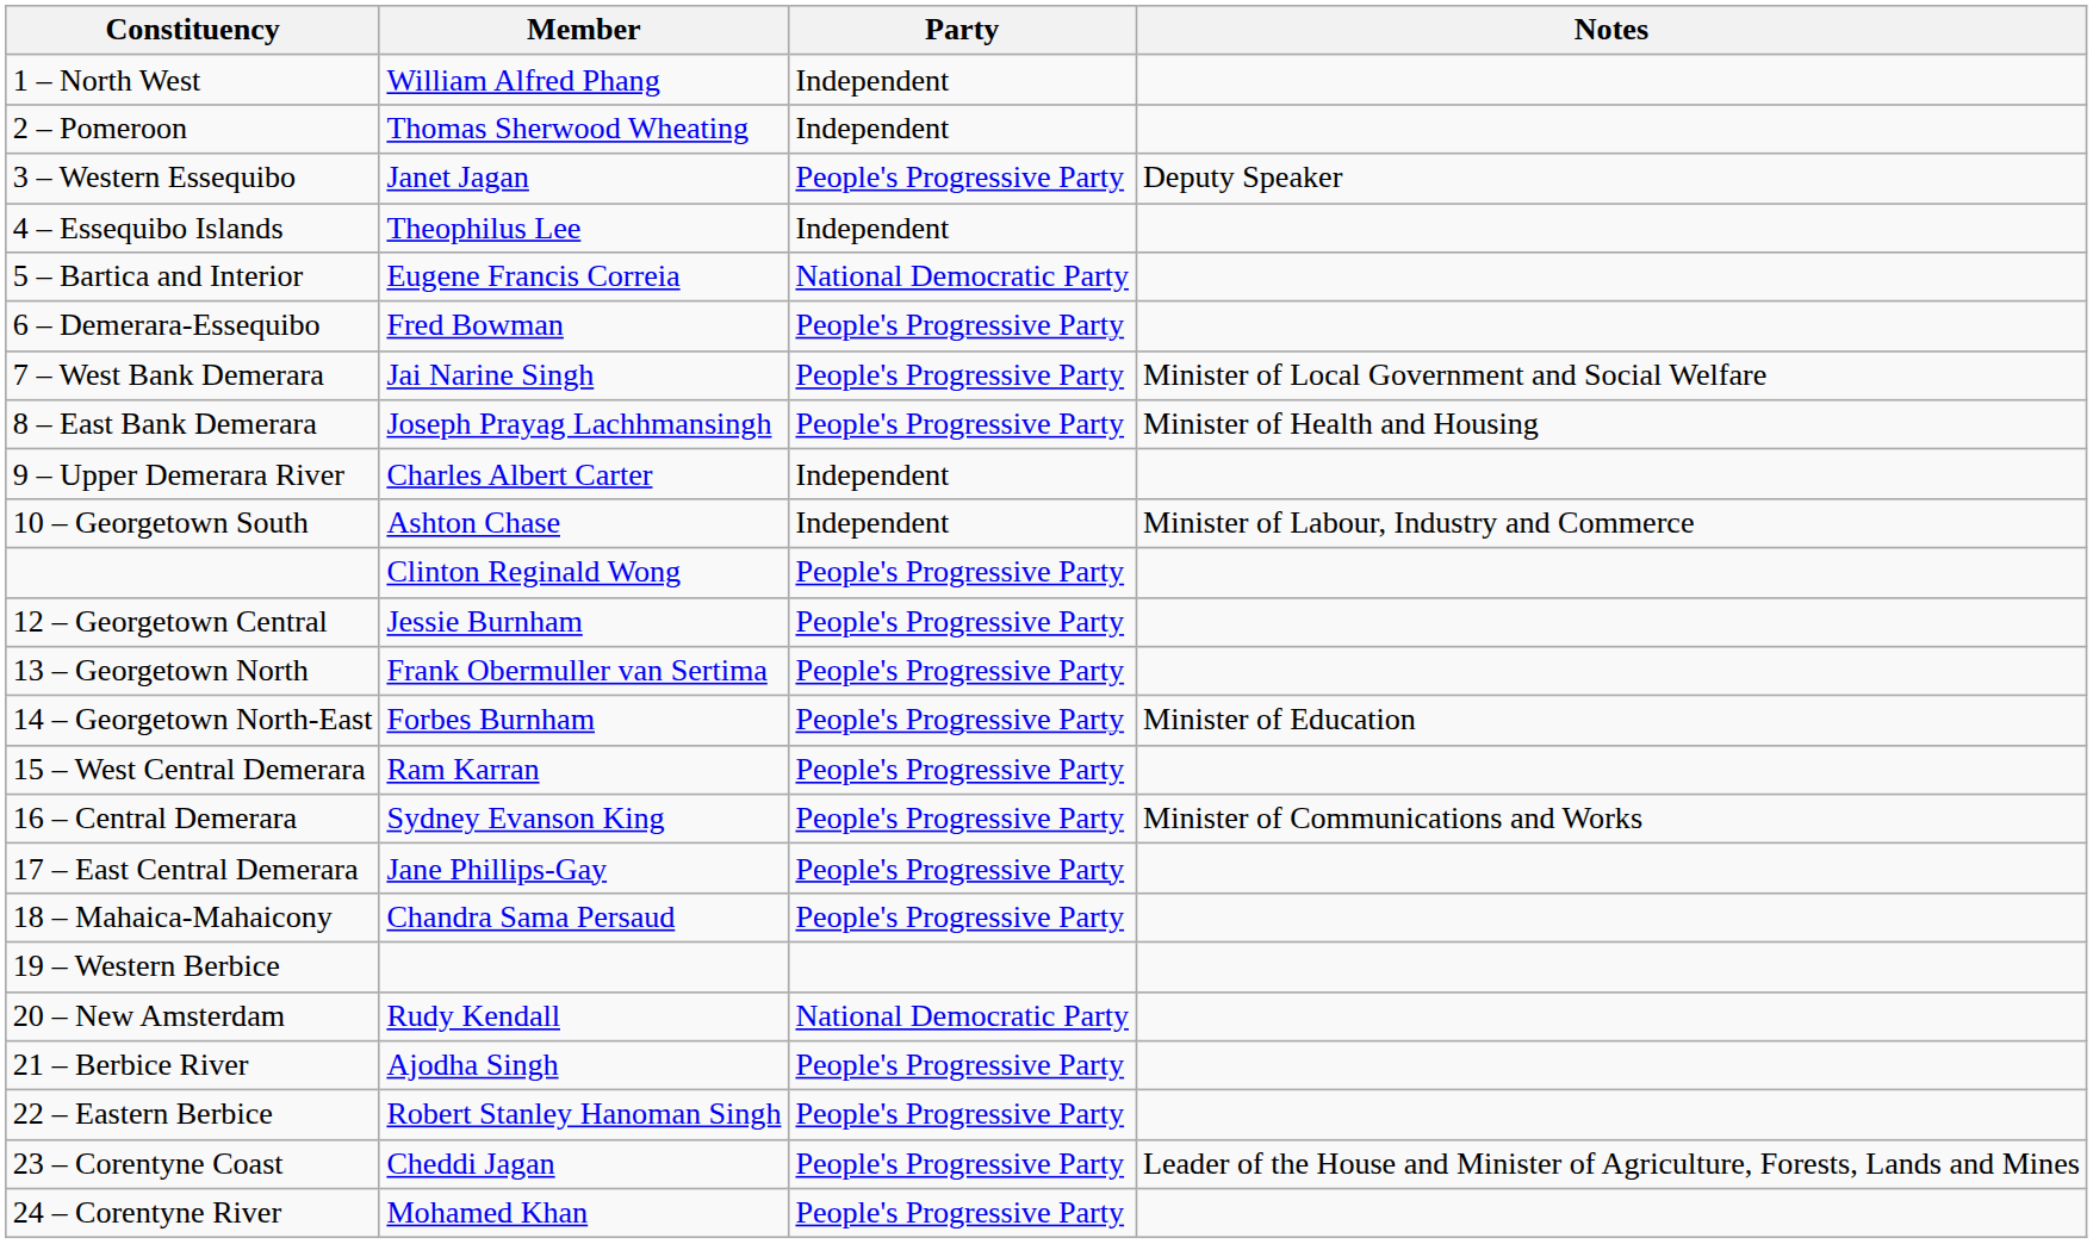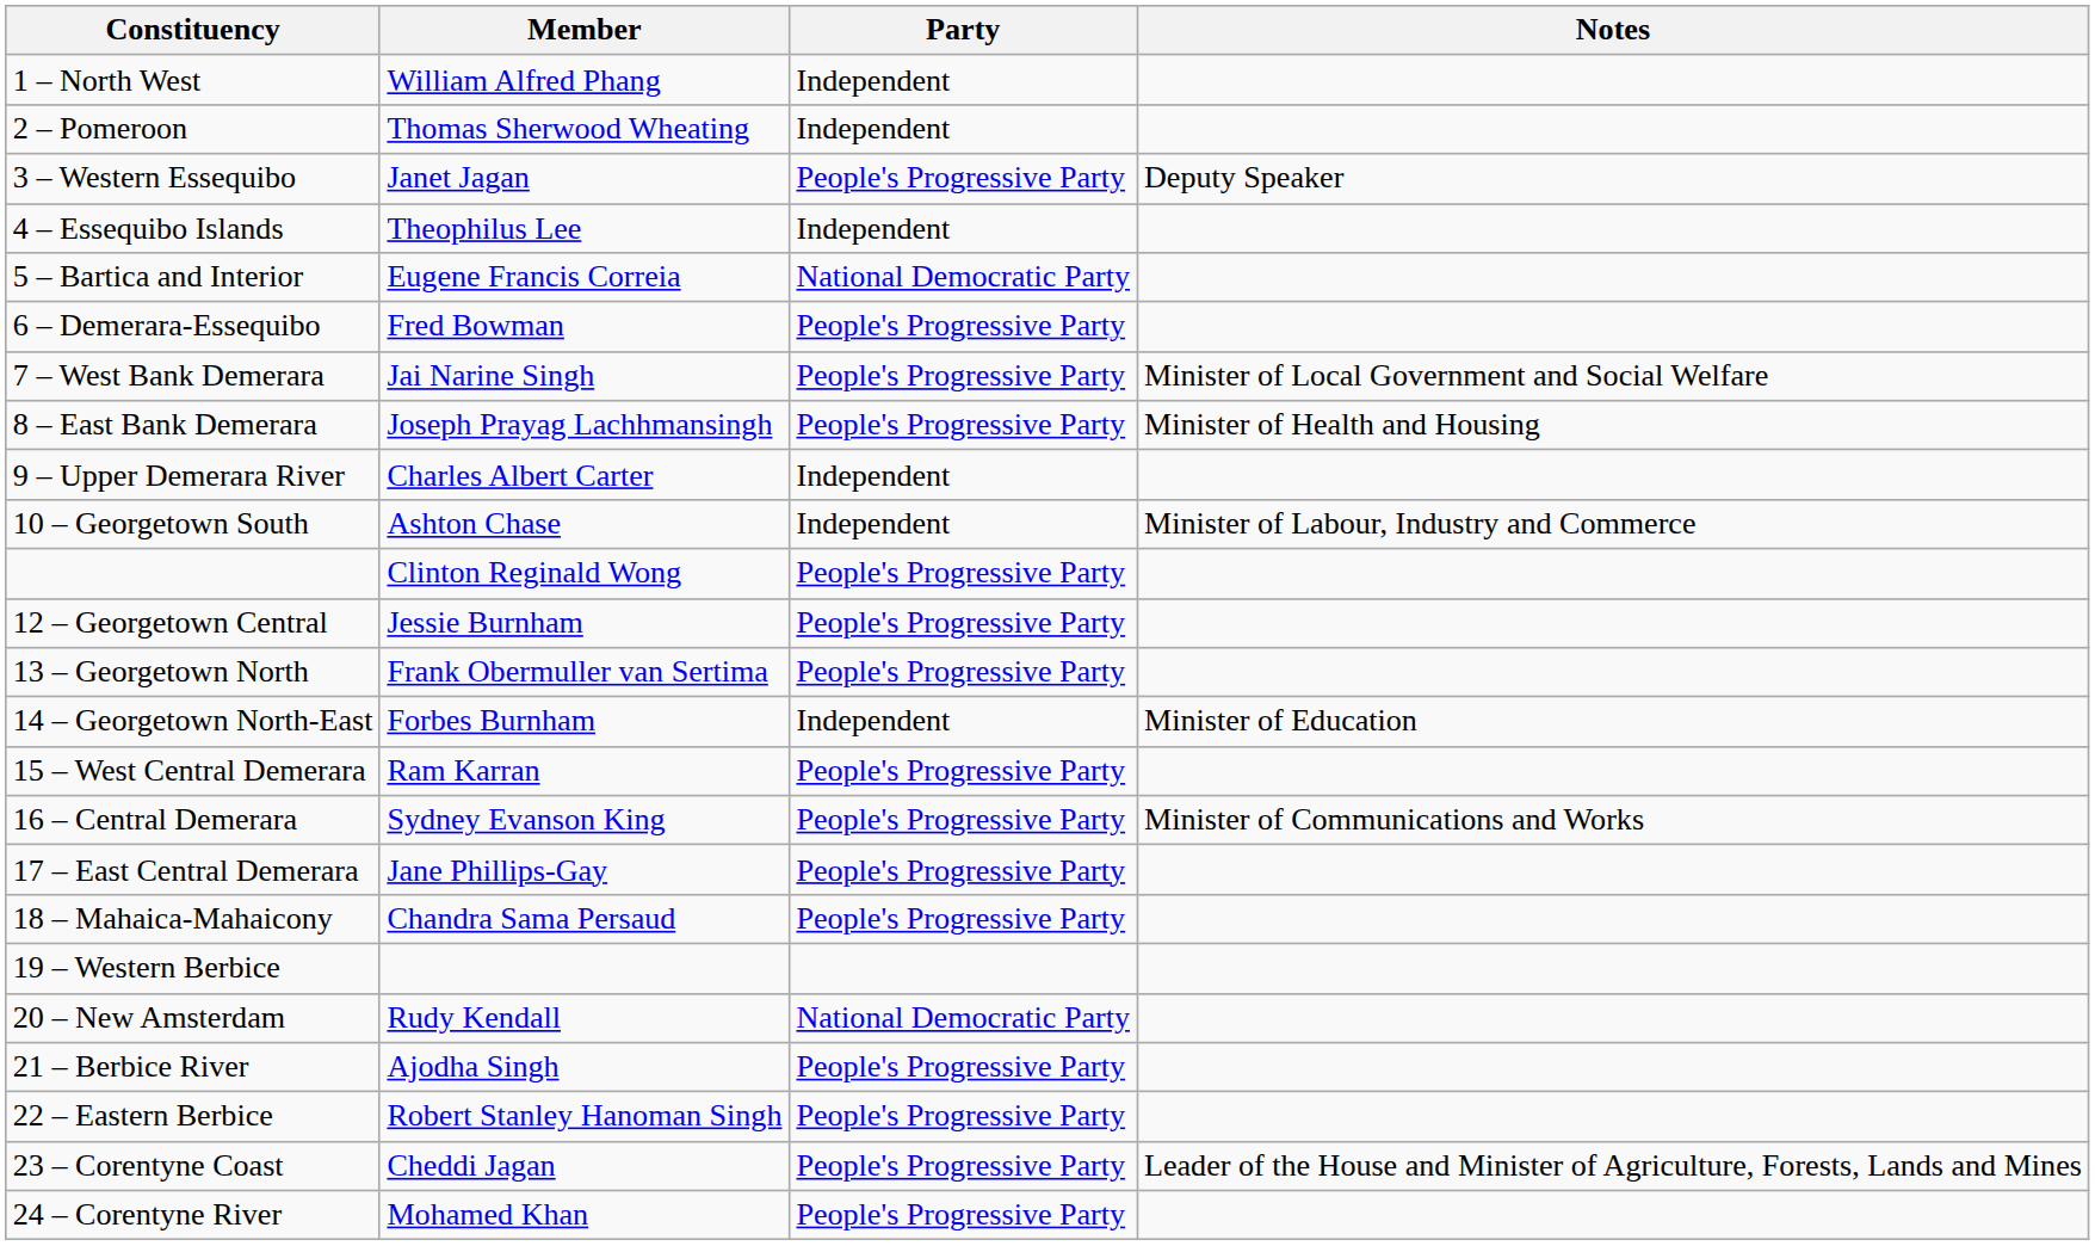 <table class=wikitable>
 <tr>
 <th>Constituency</th>
 <th>Member</th>
 <th>Party</th>
 <th>Notes</th>
 </tr>
 <tr>
 <td>1 – North West</td>
 <td><a href='#'>William Alfred Phang</a></td>
 <td>Independent</td>
 <td></td>
 </tr>
 <tr>
 <td>2 – Pomeroon</td>
 <td><a href='#'>Thomas Sherwood Wheating</a></td>
 <td>Independent</td>
 <td></td>
 </tr>
 <tr>
 <td>3 – Western Essequibo</td>
 <td><a href='#'>Janet Jagan</a></td>
 <td><a href='#'>People's Progressive Party</a></td>
 <td>Deputy Speaker</td>
 </tr>
 <tr>
 <td>4 – Essequibo Islands</td>
 <td><a href='#'>Theophilus Lee</a></td>
 <td>Independent</td>
 <td></td>
 </tr>
 <tr>
 <td>5 – Bartica and Interior</td>
 <td><a href='#'>Eugene Francis Correia</a></td>
 <td><a href='#'>National Democratic Party</a></td>
 <td></td>
 </tr>
 <tr>
 <td>6 – Demerara-Essequibo</td>
 <td><a href='#'>Fred Bowman</a></td>
 <td><a href='#'>People's Progressive Party</a></td>
 <td></td>
 </tr>
 <tr>
 <td>7 – West Bank Demerara</td>
 <td><a href='#'>Jai Narine Singh</a></td>
 <td><a href='#'>People's Progressive Party</a></td>
 <td>Minister of Local Government and Social Welfare</td>
 </tr>
 <tr>
 <td>8 – East Bank Demerara</td>
 <td><a href='#'>Joseph Prayag Lachhmansingh</a></td>
 <td><a href='#'>People's Progressive Party</a></td>
 <td>Minister of Health and Housing</td>
 </tr>
 <tr>
 <td>9 – Upper Demerara River</td>
 <td><a href='#'>Charles Albert Carter</a></td>
 <td>Independent</td>
 <td></td>
 </tr>
 <tr>
 <td>10 – Georgetown South</td>
 <td><a href='#'>Ashton Chase</a></td>
 <td>Independent</td>
 <td>Minister of Labour, Industry and Commerce</td>
 </tr>
 <tr>
 <td></td>
 <td><a href='#'>Clinton Reginald Wong</a></td>
 <td><a href='#'>People's Progressive Party</a></td>
 <td></td>
 </tr>
 <tr>
 <td>12 – Georgetown Central</td>
 <td><a href='#'>Jessie Burnham</a></td>
 <td><a href='#'>People's Progressive Party</a></td>
 <td></td>
 </tr>
 <tr>
 <td>13 – Georgetown North</td>
 <td><a href='#'>Frank Obermuller van Sertima</a></td>
 <td><a href='#'>People's Progressive Party</a></td>
 <td></td>
 </tr>
 <tr>
 <td>14 – Georgetown North-East</td>
 <td><a href='#'>Forbes Burnham</a></td>
-<td><a href='#'>People's Progressive Party</a></td>
+<td>Independent</td>
 <td>Minister of Education</td>
 </tr>
 <tr>
 <td>15 – West Central Demerara</td>
 <td><a href='#'>Ram Karran</a></td>
 <td><a href='#'>People's Progressive Party</a></td>
 <td></td>
 </tr>
 <tr>
 <td>16 – Central Demerara</td>
 <td><a href='#'>Sydney Evanson King</a></td>
 <td><a href='#'>People's Progressive Party</a></td>
 <td>Minister of Communications and Works</td>
 </tr>
 <tr>
 <td>17 – East Central Demerara</td>
 <td><a href='#'>Jane Phillips-Gay</a></td>
 <td><a href='#'>People's Progressive Party</a></td>
 <td></td>
 </tr>
 <tr>
 <td>18 – Mahaica-Mahaicony</td>
 <td><a href='#'>Chandra Sama Persaud</a></td>
 <td><a href='#'>People's Progressive Party</a></td>
 <td></td>
 </tr>
 <tr>
 <td>19 – Western Berbice</td>
 <td></td>
 <td></td>
 <td></td>
 </tr>
 <tr>
 <td>20 – New Amsterdam</td>
 <td><a href='#'>Rudy Kendall</a></td>
 <td><a href='#'>National Democratic Party</a></td>
 <td></td>
 </tr>
 <tr>
 <td>21 – Berbice River</td>
 <td><a href='#'>Ajodha Singh</a></td>
 <td><a href='#'>People's Progressive Party</a></td>
 <td></td>
 </tr>
 <tr>
 <td>22 – Eastern Berbice</td>
 <td><a href='#'>Robert Stanley Hanoman Singh</a></td>
 <td><a href='#'>People's Progressive Party</a></td>
 <td></td>
 </tr>
 <tr>
 <td>23 – Corentyne Coast</td>
 <td><a href='#'>Cheddi Jagan</a></td>
 <td><a href='#'>People's Progressive Party</a></td>
 <td>Leader of the House and Minister of Agriculture, Forests, Lands and Mines</td>
 </tr>
 <tr>
 <td>24 – Corentyne River</td>
 <td><a href='#'>Mohamed Khan</a></td>
 <td><a href='#'>People's Progressive Party</a></td>
 <td></td>
 </tr>
 </table>
